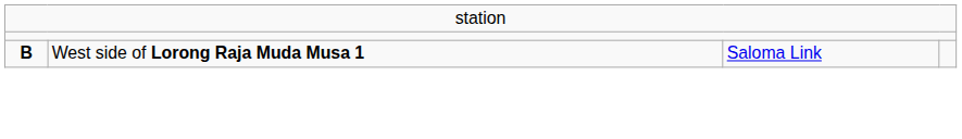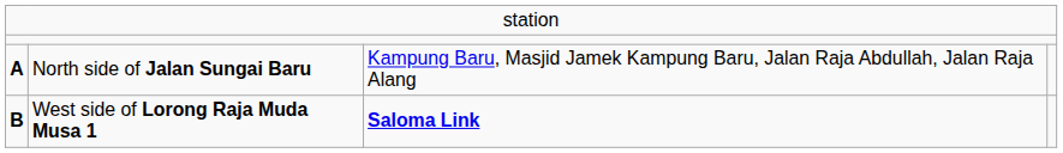 <table class="wikitable" style="width:70%">
 <tr>
 <td colspan=4 align="center"> station</td>
 </tr>
 <tr>
 <td colspan=4 align="center" bgcolor=></td>
 </tr>
 <tr>
+<td align="center"><strong><span>A</span></strong></td>
+<td>North side of <strong>Jalan Sungai Baru</strong></td>
+<td><a href='#'>Kampung Baru</a>, Masjid Jamek Kampung Baru, Jalan Raja Abdullah, Jalan Raja Alang</td>
+<td></td>
+</tr>
+<tr>
 <td align="center"><strong><span>B</span></strong></td>
 <td>West side of <strong>Lorong Raja Muda Musa 1</strong></td>
-<td><a href='#'>Saloma Link</a></td>
+<td><strong><a href='#'>Saloma Link</a></strong></td>
 <td></td>
 </tr>
 </table>
